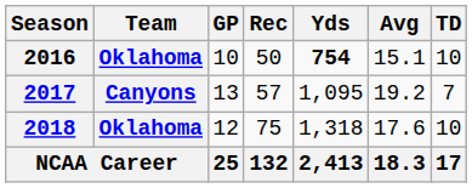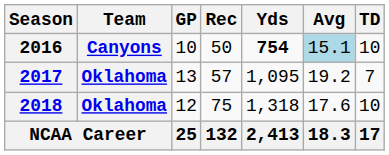 <table class="wikitable" style="text-align:center;">
 <tr>
 <th>Season</th>
 <th>Team</th>
 <th>GP</th>
 <th>Rec</th>
 <th>Yds</th>
 <th>Avg</th>
 <th>TD</th>
 </tr>
 <tr>
 <th>2016</th>
-<th><a href='#'>Oklahoma</a></th>
+<th><a href='#'>Canyons</a></th>
 <td>10</td>
 <td>50</td>
 <td><strong>754</strong></td>
-<td>15.1</td>
+<td style="background: lightblue;">15.1</td>
 <td>10</td>
 </tr>
 <tr>
 <th><a href='#'>2017</a></th>
-<th><a href='#'>Canyons</a></th>
+<th><a href='#'>Oklahoma</a></th>
 <td>13</td>
 <td>57</td>
 <td>1,095</td>
 <td>19.2</td>
 <td>7</td>
 </tr>
 <tr>
 <th><a href='#'>2018</a></th>
 <th><a href='#'>Oklahoma</a></th>
 <td>12</td>
 <td>75</td>
 <td>1,318</td>
 <td>17.6</td>
 <td>10</td>
 </tr>
 <tr>
 <th colspan="2">NCAA Career</th>
 <th>25</th>
 <th>132</th>
 <th>2,413</th>
 <th>18.3</th>
 <th>17</th>
 </tr>
 </table>
